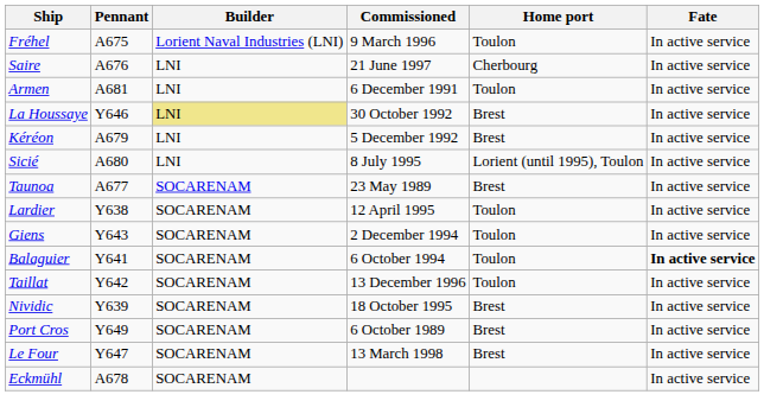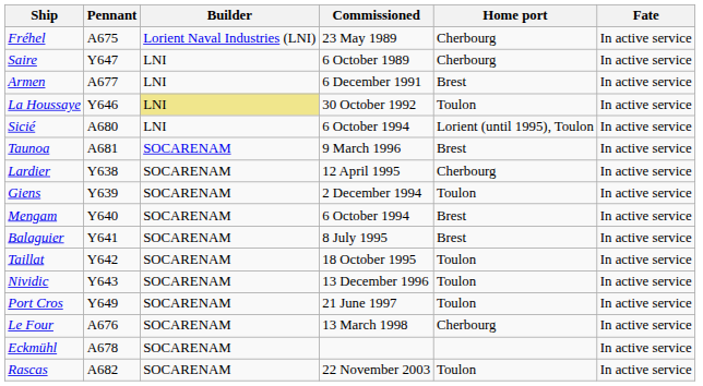 <table class="sortable wikitable">
 <tr>
 <th>Ship</th>
 <th>Pennant</th>
 <th>Builder</th>
 <th>Commissioned</th>
 <th>Home port</th>
 <th>Fate</th>
 </tr>
 <tr>
 <td><em><a href='#'>Fréhel</a></em></td>
 <td>A675</td>
 <td><a href='#'>Lorient Naval Industries</a> (LNI)</td>
-<td>9 March 1996</td>
-<td>Toulon</td>
+<td>23 May 1989</td>
+<td>Cherbourg</td>
 <td>In active service</td>
 </tr>
 <tr>
 <td><em><a href='#'>Saire</a></em></td>
-<td>A676</td>
+<td>Y647</td>
 <td>LNI</td>
-<td>21 June 1997</td>
+<td>6 October 1989</td>
 <td>Cherbourg</td>
 <td>In active service</td>
 </tr>
 <tr>
 <td><em><a href='#'>Armen</a></em></td>
-<td>A681</td>
+<td>A677</td>
 <td>LNI</td>
 <td>6 December 1991</td>
-<td>Toulon</td>
+<td>Brest</td>
 <td>In active service</td>
 </tr>
 <tr>
 <td><em><a href='#'>La Houssaye</a></em></td>
 <td>Y646</td>
 <td style="background: khaki;">LNI</td>
 <td>30 October 1992</td>
-<td>Brest</td>
-<td>In active service</td>
-</tr>
-<tr>
-<td><em><a href='#'>Kéréon</a></em></td>
-<td>A679</td>
-<td>LNI</td>
-<td>5 December 1992</td>
-<td>Brest</td>
+<td>Toulon</td>
 <td>In active service</td>
 </tr>
 <tr>
 <td><em><a href='#'>Sicié</a></em></td>
 <td>A680</td>
 <td>LNI</td>
-<td>8 July 1995</td>
+<td>6 October 1994</td>
 <td>Lorient (until 1995), Toulon</td>
 <td>In active service</td>
 </tr>
 <tr>
 <td><em><a href='#'>Taunoa</a></em></td>
-<td>A677</td>
+<td>A681</td>
 <td><a href='#'>SOCARENAM</a></td>
-<td>23 May 1989</td>
+<td>9 March 1996</td>
 <td>Brest</td>
 <td>In active service</td>
 </tr>
 <tr>
 <td><em><a href='#'>Lardier</a></em></td>
 <td>Y638</td>
 <td>SOCARENAM</td>
 <td>12 April 1995</td>
-<td>Toulon</td>
+<td>Cherbourg</td>
 <td>In active service</td>
 </tr>
 <tr>
 <td><em><a href='#'>Giens</a></em></td>
-<td>Y643</td>
+<td>Y639</td>
 <td>SOCARENAM</td>
 <td>2 December 1994</td>
 <td>Toulon</td>
 <td>In active service</td>
 </tr>
 <tr>
+<td><em><a href='#'>Mengam</a></em></td>
+<td>Y640</td>
+<td>SOCARENAM</td>
+<td>6 October 1994</td>
+<td>Brest</td>
+<td>In active service</td>
+</tr>
+<tr>
 <td><em><a href='#'>Balaguier</a></em></td>
 <td>Y641</td>
 <td>SOCARENAM</td>
-<td>6 October 1994</td>
-<td>Toulon</td>
-<td><strong>In active service</strong></td>
+<td>8 July 1995</td>
+<td>Brest</td>
+<td>In active service</td>
 </tr>
 <tr>
 <td><em><a href='#'>Taillat</a></em></td>
 <td>Y642</td>
+<td>SOCARENAM</td>
+<td>18 October 1995</td>
+<td>Toulon</td>
+<td>In active service</td>
+</tr>
+<tr>
+<td><em><a href='#'>Nividic</a></em></td>
+<td>Y643</td>
 <td>SOCARENAM</td>
 <td>13 December 1996</td>
 <td>Toulon</td>
 <td>In active service</td>
 </tr>
 <tr>
-<td><em><a href='#'>Nividic</a></em></td>
-<td>Y639</td>
-<td>SOCARENAM</td>
-<td>18 October 1995</td>
-<td>Brest</td>
-<td>In active service</td>
-</tr>
-<tr>
 <td><em><a href='#'>Port Cros</a></em></td>
 <td>Y649</td>
 <td>SOCARENAM</td>
-<td>6 October 1989</td>
-<td>Brest</td>
+<td>21 June 1997</td>
+<td>Toulon</td>
 <td>In active service</td>
 </tr>
 <tr>
 <td><em><a href='#'>Le Four</a></em></td>
-<td>Y647</td>
+<td>A676</td>
 <td>SOCARENAM</td>
 <td>13 March 1998</td>
-<td>Brest</td>
+<td>Cherbourg</td>
 <td>In active service</td>
 </tr>
 <tr>
 <td><em><a href='#'>Eckmühl</a></em></td>
 <td>A678</td>
 <td>SOCARENAM</td>
 <td></td>
 <td></td>
 <td>In active service</td>
 </tr>
+<tr>
+<td><em><a href='#'>Rascas</a></em></td>
+<td>A682</td>
+<td>SOCARENAM</td>
+<td>22 November 2003</td>
+<td>Toulon</td>
+<td>In active service</td>
+</tr>
 </table>
